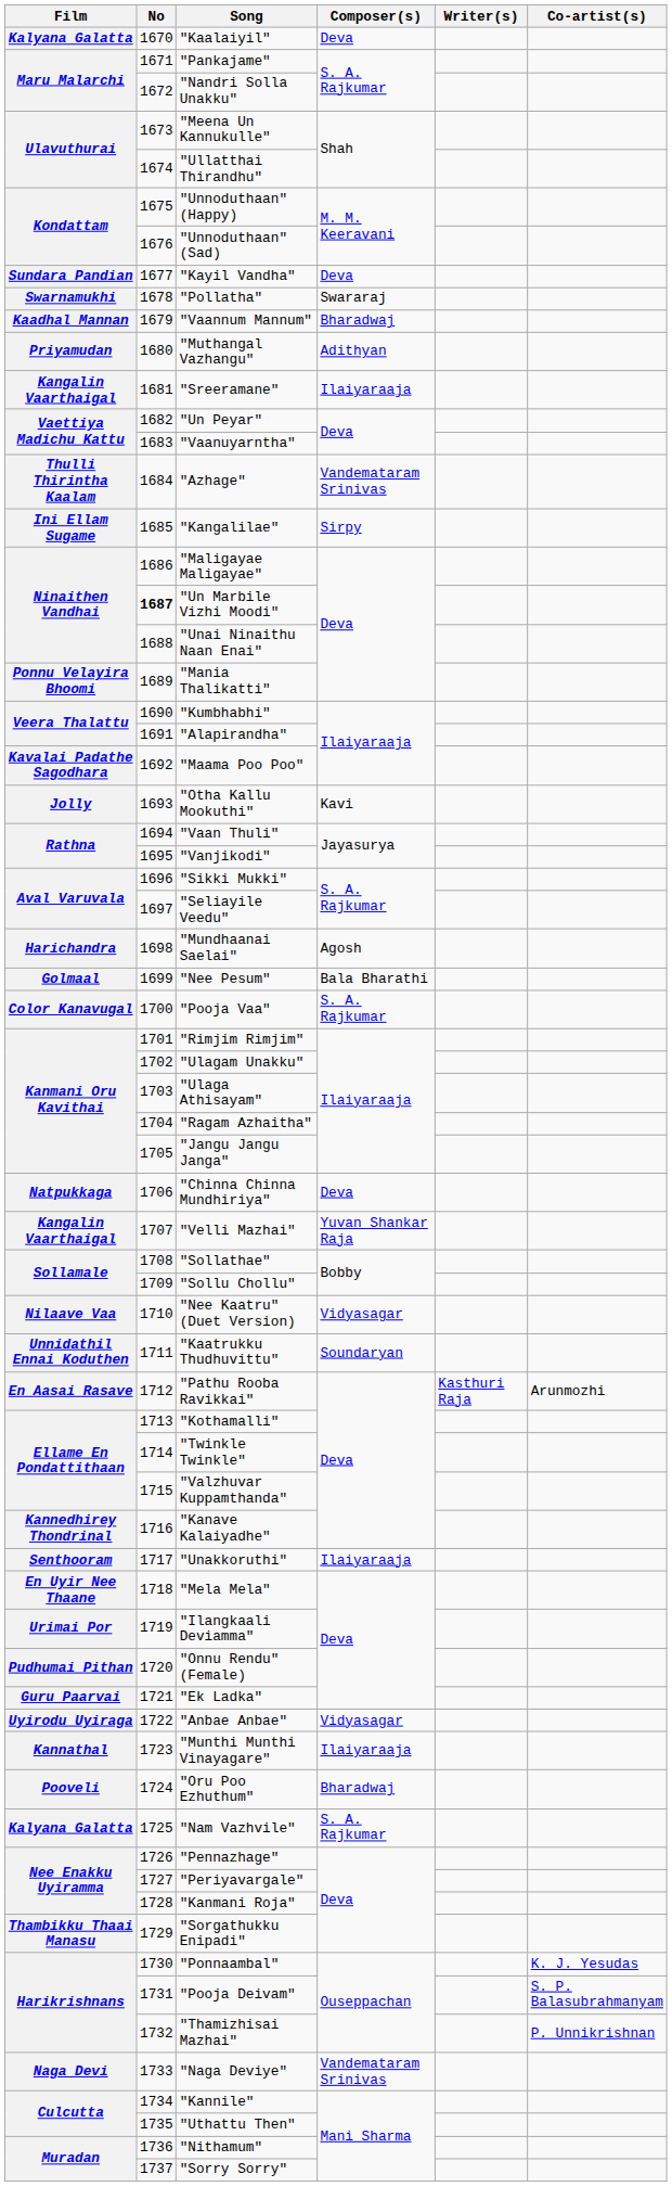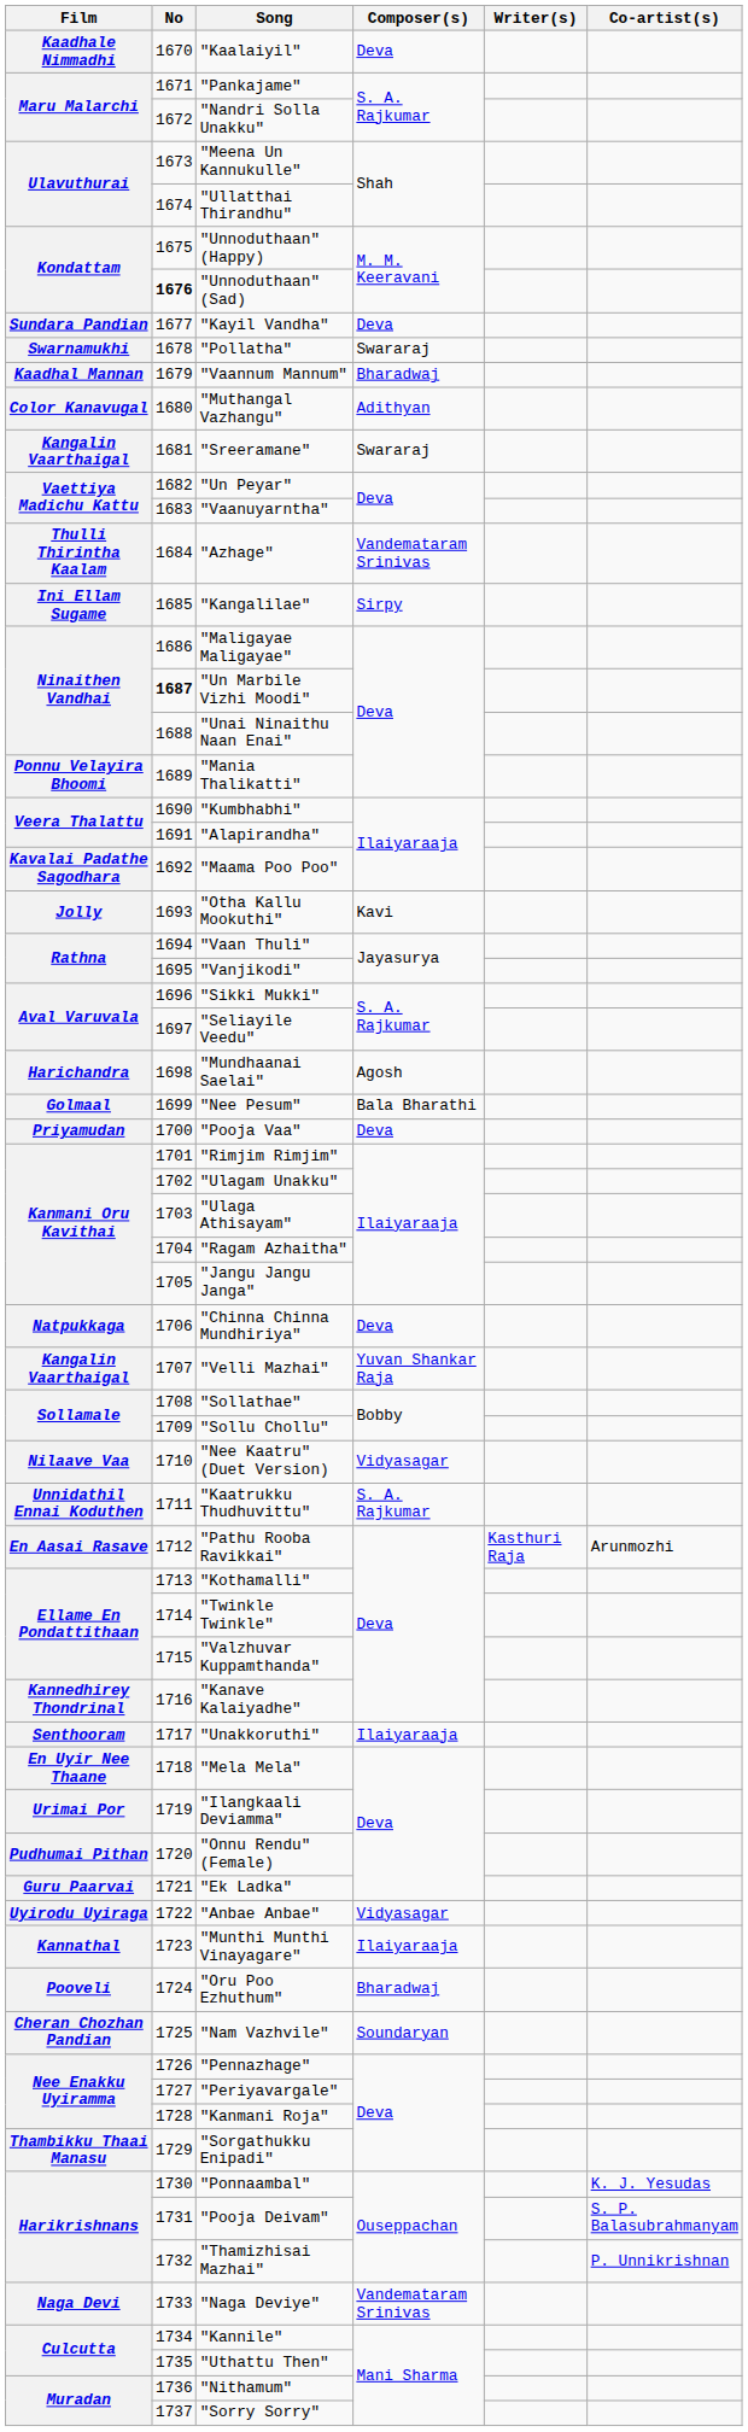 <table class="wikitable plainrowheaders" width="100%" textcolor:#000;">
 <tr>
 <th scope="col" width=23%><strong>Film</strong></th>
 <th><strong>No</strong></th>
 <th scope="col" width=23%><strong>Song</strong></th>
 <th scope="col" width=20%><strong>Composer(s)</strong></th>
 <th scope="col" width=16%><strong>Writer(s)</strong></th>
 <th scope="col" width=18%><strong>Co-artist(s)</strong></th>
 </tr>
 <tr>
-<th><em><a href='#'>Kalyana Galatta</a></em></th>
+<th><em><a href='#'>Kaadhale Nimmadhi</a></em></th>
 <td>1670</td>
 <td>"Kaalaiyil"</td>
 <td><a href='#'>Deva</a></td>
 <td></td>
 <td></td>
 </tr>
 <tr>
 <th rowspan="2"><em><a href='#'>Maru Malarchi</a></em></th>
 <td>1671</td>
 <td>"Pankajame"</td>
 <td rowspan="2"><a href='#'>S. A. Rajkumar</a></td>
 <td></td>
 <td></td>
 </tr>
 <tr>
 <td>1672</td>
 <td>"Nandri Solla Unakku"</td>
 <td></td>
 <td></td>
 </tr>
 <tr>
 <th rowspan="2"><em><a href='#'>Ulavuthurai</a></em></th>
 <td>1673</td>
 <td>"Meena Un Kannukulle"</td>
 <td rowspan="2">Shah</td>
 <td></td>
 <td></td>
 </tr>
 <tr>
 <td>1674</td>
 <td>"Ullatthai Thirandhu"</td>
 <td></td>
 <td></td>
 </tr>
 <tr>
 <th rowspan="2"><em><a href='#'>Kondattam</a></em></th>
 <td>1675</td>
 <td>"Unnoduthaan"(Happy)</td>
 <td rowspan="2"><a href='#'>M. M. Keeravani</a></td>
 <td></td>
 <td></td>
 </tr>
 <tr>
-<td>1676</td>
+<td><strong>1676</strong></td>
 <td>"Unnoduthaan"(Sad)</td>
 <td></td>
 <td></td>
 </tr>
 <tr>
 <th><em><a href='#'>Sundara Pandian</a></em></th>
 <td>1677</td>
 <td>"Kayil Vandha"</td>
 <td><a href='#'>Deva</a></td>
 <td></td>
 <td></td>
 </tr>
 <tr>
 <th><a href='#'><em>Swarnamukhi</em></a></th>
 <td>1678</td>
 <td>"Pollatha"</td>
 <td>Swararaj</td>
 <td></td>
 <td></td>
 </tr>
 <tr>
 <th><em><a href='#'>Kaadhal Mannan</a></em></th>
 <td>1679</td>
 <td>"Vaannum Mannum"</td>
 <td><a href='#'>Bharadwaj</a></td>
 <td></td>
 <td></td>
 </tr>
 <tr>
-<th><em><a href='#'>Priyamudan</a></em></th>
+<th><em><a href='#'>Color Kanavugal</a></em></th>
 <td>1680</td>
 <td>"Muthangal Vazhangu"</td>
 <td><a href='#'>Adithyan</a></td>
 <td></td>
 <td></td>
 </tr>
 <tr>
 <th><em><a href='#'>Kangalin Vaarthaigal</a></em></th>
 <td>1681</td>
 <td>"Sreeramane"</td>
-<td><a href='#'>Ilaiyaraaja</a></td>
+<td>Swararaj</td>
 <td></td>
 <td></td>
 </tr>
 <tr>
 <th rowspan="2"><em><a href='#'>Vaettiya Madichu Kattu</a></em></th>
 <td>1682</td>
 <td>"Un Peyar"</td>
 <td rowspan="2"><a href='#'>Deva</a></td>
 <td></td>
 <td></td>
 </tr>
 <tr>
 <td>1683</td>
 <td>"Vaanuyarntha"</td>
 <td></td>
 <td></td>
 </tr>
 <tr>
 <th><em><a href='#'>Thulli Thirintha Kaalam</a></em></th>
 <td>1684</td>
 <td>"Azhage"</td>
 <td><a href='#'>Vandemataram Srinivas</a></td>
 <td></td>
 <td></td>
 </tr>
 <tr>
 <th><em><a href='#'>Ini Ellam Sugame</a></em></th>
 <td>1685</td>
 <td>"Kangalilae"</td>
 <td><a href='#'>Sirpy</a></td>
 <td></td>
 <td></td>
 </tr>
 <tr>
 <th rowspan="3"><em><a href='#'>Ninaithen Vandhai</a></em></th>
 <td>1686</td>
 <td>"Maligayae Maligayae"</td>
 <td rowspan="4"><a href='#'>Deva</a></td>
 <td></td>
 <td></td>
 </tr>
 <tr>
 <td><strong>1687</strong></td>
 <td>"Un Marbile Vizhi Moodi"</td>
 <td></td>
 <td></td>
 </tr>
 <tr>
 <td>1688</td>
 <td>"Unai Ninaithu Naan Enai"</td>
 <td></td>
 <td></td>
 </tr>
 <tr>
 <th><em><a href='#'>Ponnu Velayira Bhoomi</a></em></th>
 <td>1689</td>
 <td>"Mania Thalikatti"</td>
 <td></td>
 <td></td>
 </tr>
 <tr>
 <th rowspan="2"><em><a href='#'>Veera Thalattu</a></em></th>
 <td>1690</td>
 <td>"Kumbhabhi"</td>
 <td rowspan="3"><a href='#'>Ilaiyaraaja</a></td>
 <td></td>
 <td></td>
 </tr>
 <tr>
 <td>1691</td>
 <td>"Alapirandha"</td>
 <td></td>
 <td></td>
 </tr>
 <tr>
 <th><em><a href='#'>Kavalai Padathe Sagodhara</a></em></th>
 <td>1692</td>
 <td>"Maama Poo Poo"</td>
 <td></td>
 <td></td>
 </tr>
 <tr>
 <th><a href='#'><em>Jolly</em></a></th>
 <td>1693</td>
 <td>"Otha Kallu Mookuthi"</td>
 <td>Kavi</td>
 <td></td>
 <td></td>
 </tr>
 <tr>
 <th rowspan="2"><em><a href='#'>Rathna</a></em></th>
 <td>1694</td>
 <td>"Vaan Thuli"</td>
 <td rowspan="2">Jayasurya</td>
 <td></td>
 <td></td>
 </tr>
 <tr>
 <td>1695</td>
 <td>"Vanjikodi"</td>
 <td></td>
 <td></td>
 </tr>
 <tr>
 <th rowspan="2"><em><a href='#'>Aval Varuvala</a></em></th>
 <td>1696</td>
 <td>"Sikki Mukki"</td>
 <td rowspan="2"><a href='#'>S. A. Rajkumar</a></td>
 <td></td>
 <td></td>
 </tr>
 <tr>
 <td>1697</td>
 <td>"Seliayile Veedu"</td>
 <td></td>
 <td></td>
 </tr>
 <tr>
 <th><a href='#'><em>Harichandra</em></a></th>
 <td>1698</td>
 <td>"Mundhaanai Saelai"</td>
 <td>Agosh</td>
 <td></td>
 <td></td>
 </tr>
 <tr>
 <th><em><a href='#'>Golmaal</a></em></th>
 <td>1699</td>
 <td>"Nee Pesum"</td>
 <td>Bala Bharathi</td>
 <td></td>
 <td></td>
 </tr>
 <tr>
-<th><em><a href='#'>Color Kanavugal</a></em></th>
+<th><em><a href='#'>Priyamudan</a></em></th>
 <td>1700</td>
 <td>"Pooja Vaa"</td>
-<td><a href='#'>S. A. Rajkumar</a></td>
+<td><a href='#'>Deva</a></td>
 <td></td>
 <td></td>
 </tr>
 <tr>
 <th rowspan="5"><em><a href='#'>Kanmani Oru Kavithai</a></em></th>
 <td>1701</td>
 <td>"Rimjim Rimjim"</td>
 <td rowspan="5"><a href='#'>Ilaiyaraaja</a></td>
 <td></td>
 <td></td>
 </tr>
 <tr>
 <td>1702</td>
 <td>"Ulagam Unakku"</td>
 <td></td>
 <td></td>
 </tr>
 <tr>
 <td>1703</td>
 <td>"Ulaga Athisayam"</td>
 <td></td>
 <td></td>
 </tr>
 <tr>
 <td>1704</td>
 <td>"Ragam Azhaitha"</td>
 <td></td>
 <td></td>
 </tr>
 <tr>
 <td>1705</td>
 <td>"Jangu Jangu Janga"</td>
 <td></td>
 <td></td>
 </tr>
 <tr>
 <th><em><a href='#'>Natpukkaga</a></em></th>
 <td>1706</td>
 <td>"Chinna Chinna Mundhiriya"</td>
 <td><a href='#'>Deva</a></td>
 <td></td>
 <td></td>
 </tr>
 <tr>
 <th><em><a href='#'>Kangalin Vaarthaigal</a></em></th>
 <td>1707</td>
 <td>"Velli Mazhai"</td>
 <td><a href='#'>Yuvan Shankar Raja</a></td>
 <td></td>
 <td></td>
 </tr>
 <tr>
 <th rowspan="2"><em><a href='#'>Sollamale</a></em></th>
 <td>1708</td>
 <td>"Sollathae"</td>
 <td rowspan="2">Bobby</td>
 <td></td>
 <td></td>
 </tr>
 <tr>
 <td>1709</td>
 <td>"Sollu Chollu"</td>
 <td></td>
 <td></td>
 </tr>
 <tr>
 <th><em><a href='#'>Nilaave Vaa</a></em></th>
 <td>1710</td>
 <td>"Nee Kaatru"(Duet Version)</td>
 <td><a href='#'>Vidyasagar</a></td>
 <td></td>
 <td></td>
 </tr>
 <tr>
 <th><em><a href='#'>Unnidathil Ennai Koduthen</a></em></th>
 <td>1711</td>
 <td>"Kaatrukku Thudhuvittu"</td>
-<td><a href='#'>Soundaryan</a></td>
+<td><a href='#'>S. A. Rajkumar</a></td>
 <td></td>
 <td></td>
 </tr>
 <tr>
 <th><em><a href='#'>En Aasai Rasave</a></em></th>
 <td>1712</td>
 <td>"Pathu Rooba Ravikkai"</td>
 <td rowspan="5"><a href='#'>Deva</a></td>
 <td><a href='#'>Kasthuri Raja</a></td>
 <td>Arunmozhi</td>
 </tr>
 <tr>
 <th rowspan="3"><em><a href='#'>Ellame En Pondattithaan</a></em></th>
 <td>1713</td>
 <td>"Kothamalli"</td>
 <td></td>
 <td></td>
 </tr>
 <tr>
 <td>1714</td>
 <td>"Twinkle Twinkle"</td>
 <td></td>
 <td></td>
 </tr>
 <tr>
 <td>1715</td>
 <td>"Valzhuvar Kuppamthanda"</td>
 <td></td>
 <td></td>
 </tr>
 <tr>
 <th><em><a href='#'>Kannedhirey Thondrinal</a></em></th>
 <td>1716</td>
 <td>"Kanave Kalaiyadhe"</td>
 <td></td>
 <td></td>
 </tr>
 <tr>
 <th><em><a href='#'>Senthooram</a></em></th>
 <td>1717</td>
 <td>"Unakkoruthi"</td>
 <td><a href='#'>Ilaiyaraaja</a></td>
 <td></td>
 <td></td>
 </tr>
 <tr>
 <th><em><a href='#'>En Uyir Nee Thaane</a></em></th>
 <td>1718</td>
 <td>"Mela Mela"</td>
 <td rowspan="4"><a href='#'>Deva</a></td>
 <td></td>
 <td></td>
 </tr>
 <tr>
 <th><em><a href='#'>Urimai Por</a></em></th>
 <td>1719</td>
 <td>"Ilangkaali Deviamma"</td>
 <td></td>
 <td></td>
 </tr>
 <tr>
 <th><a href='#'><em>Pudhumai Pithan</em></a></th>
 <td>1720</td>
 <td>"Onnu Rendu"(Female)</td>
 <td></td>
 <td></td>
 </tr>
 <tr>
 <th><em><a href='#'>Guru Paarvai</a></em></th>
 <td>1721</td>
 <td>"Ek Ladka"</td>
 <td></td>
 <td></td>
 </tr>
 <tr>
 <th><em><a href='#'>Uyirodu Uyiraga</a></em></th>
 <td>1722</td>
 <td>"Anbae Anbae"</td>
 <td><a href='#'>Vidyasagar</a></td>
 <td></td>
 <td></td>
 </tr>
 <tr>
 <th><em><a href='#'>Kannathal</a></em></th>
 <td>1723</td>
 <td>"Munthi Munthi Vinayagare"</td>
 <td><a href='#'>Ilaiyaraaja</a></td>
 <td></td>
 <td></td>
 </tr>
 <tr>
 <th><em><a href='#'>Pooveli</a></em></th>
 <td>1724</td>
 <td>"Oru Poo Ezhuthum"</td>
 <td><a href='#'>Bharadwaj</a></td>
 <td></td>
 <td></td>
 </tr>
 <tr>
-<th><em><a href='#'>Kalyana Galatta</a></em></th>
+<th><em><a href='#'>Cheran Chozhan Pandian</a></em></th>
 <td>1725</td>
 <td>"Nam Vazhvile"</td>
-<td><a href='#'>S. A. Rajkumar</a></td>
+<td><a href='#'>Soundaryan</a></td>
 <td></td>
 <td></td>
 </tr>
 <tr>
 <th rowspan="3"><a href='#'><em>Nee Enakku Uyiramma</em></a></th>
 <td>1726</td>
 <td>"Pennazhage"</td>
 <td rowspan="4"><a href='#'>Deva</a></td>
 <td></td>
 <td></td>
 </tr>
 <tr>
 <td>1727</td>
 <td>"Periyavargale"</td>
 <td></td>
 <td></td>
 </tr>
 <tr>
 <td>1728</td>
 <td>"Kanmani Roja"</td>
 <td></td>
 <td></td>
 </tr>
 <tr>
 <th><a href='#'><em>Thambikku Thaai Manasu</em></a></th>
 <td>1729</td>
 <td>"Sorgathukku Enipadi"</td>
 <td></td>
 <td></td>
 </tr>
 <tr>
 <th rowspan="3"><em><a href='#'>Harikrishnans</a></em></th>
 <td>1730</td>
 <td>"Ponnaambal"</td>
 <td rowspan="3"><a href='#'>Ouseppachan</a></td>
 <td></td>
 <td><a href='#'>K. J. Yesudas</a></td>
 </tr>
 <tr>
 <td>1731</td>
 <td>"Pooja Deivam"</td>
 <td></td>
 <td><a href='#'>S. P. Balasubrahmanyam</a></td>
 </tr>
 <tr>
 <td>1732</td>
 <td>"Thamizhisai Mazhai"</td>
 <td></td>
 <td><a href='#'>P. Unnikrishnan</a></td>
 </tr>
 <tr>
 <th><a href='#'><em>Naga Devi</em></a></th>
 <td>1733</td>
 <td>"Naga Deviye"</td>
 <td><a href='#'>Vandemataram Srinivas</a></td>
 <td></td>
 <td></td>
 </tr>
 <tr>
 <th rowspan="2"><a href='#'><em>Culcutta</em></a></th>
 <td>1734</td>
 <td>"Kannile"</td>
 <td rowspan="4"><a href='#'>Mani Sharma</a></td>
 <td></td>
 <td></td>
 </tr>
 <tr>
 <td>1735</td>
 <td>"Uthattu Then"</td>
 <td></td>
 <td></td>
 </tr>
 <tr>
 <th rowspan="2"><em><a href='#'>Muradan</a></em></th>
 <td>1736</td>
 <td>"Nithamum"</td>
 <td></td>
 <td></td>
 </tr>
 <tr>
 <td>1737</td>
 <td>"Sorry Sorry"</td>
 <td></td>
 <td></td>
 </tr>
 </table>
